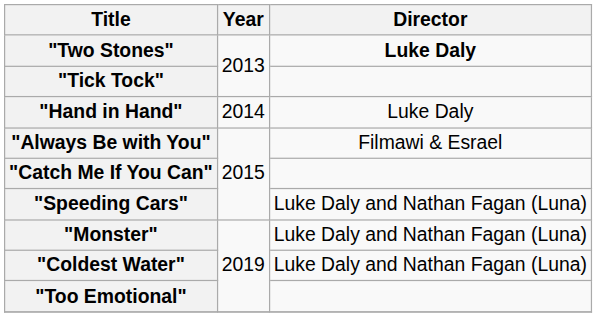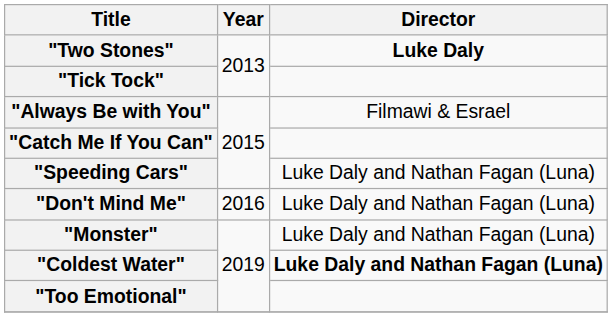 <table class="wikitable plainrowheaders" style="text-align:center;">
 <tr>
 <th scope="col">Title</th>
 <th scope="col">Year</th>
 <th scope="col">Director</th>
 </tr>
 <tr>
 <th scope="row">"Two Stones"</th>
 <td rowspan="2">2013</td>
 <td><strong>Luke Daly </strong></td>
 </tr>
 <tr>
 <th scope="row">"Tick Tock"</th>
 <td></td>
 </tr>
 <tr>
-<th scope="row">"Hand in Hand"</th>
-<td>2014</td>
-<td>Luke Daly </td>
-</tr>
-<tr>
 <th scope="row">"Always Be with You"</th>
 <td rowspan="3">2015</td>
 <td>Filmawi & Esrael </td>
 </tr>
 <tr>
 <th scope="row">"Catch Me If You Can"</th>
 <td></td>
 </tr>
 <tr>
 <th scope="row">"Speeding Cars"</th>
 <td>Luke Daly and Nathan Fagan (Luna) </td>
 </tr>
 <tr>
+<th scope="row">"Don't Mind Me"</th>
+<td>2016</td>
+<td>Luke Daly and Nathan Fagan (Luna) </td>
+</tr>
+<tr>
 <th scope="row">"Monster"</th>
 <td rowspan="3">2019</td>
 <td>Luke Daly and Nathan Fagan (Luna) </td>
 </tr>
 <tr>
 <th scope="row">"Coldest Water"</th>
-<td>Luke Daly and Nathan Fagan (Luna) </td>
+<td><strong>Luke Daly and Nathan Fagan (Luna) </strong></td>
 </tr>
 <tr>
 <th scope="row">"Too Emotional"</th>
 <td></td>
 </tr>
 <tr>
 </tr>
 </table>
